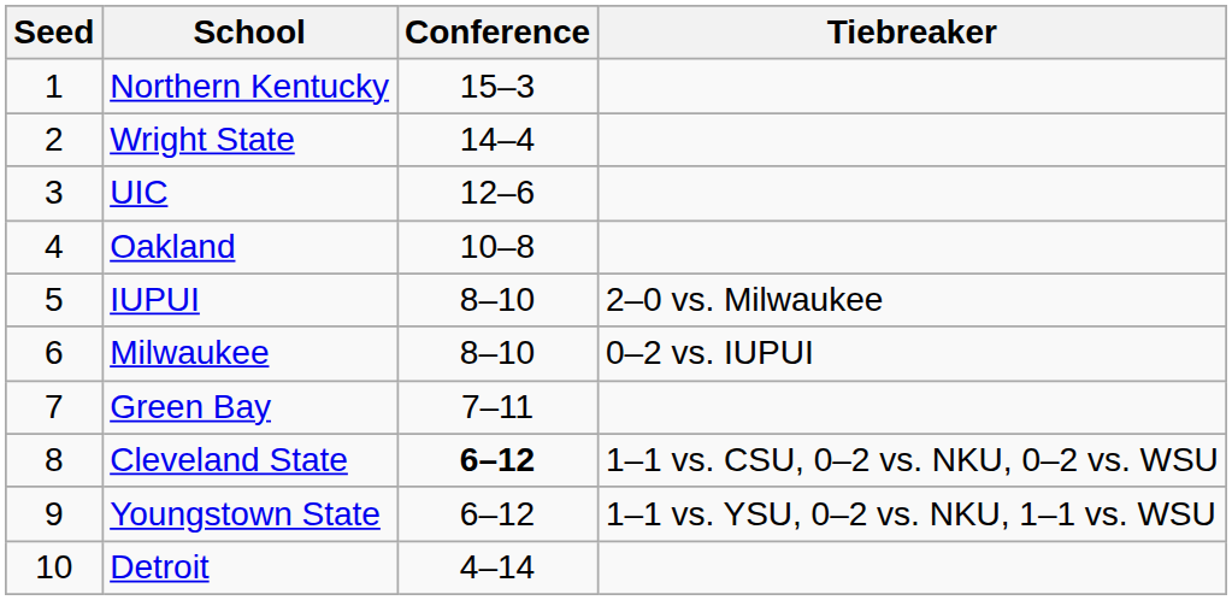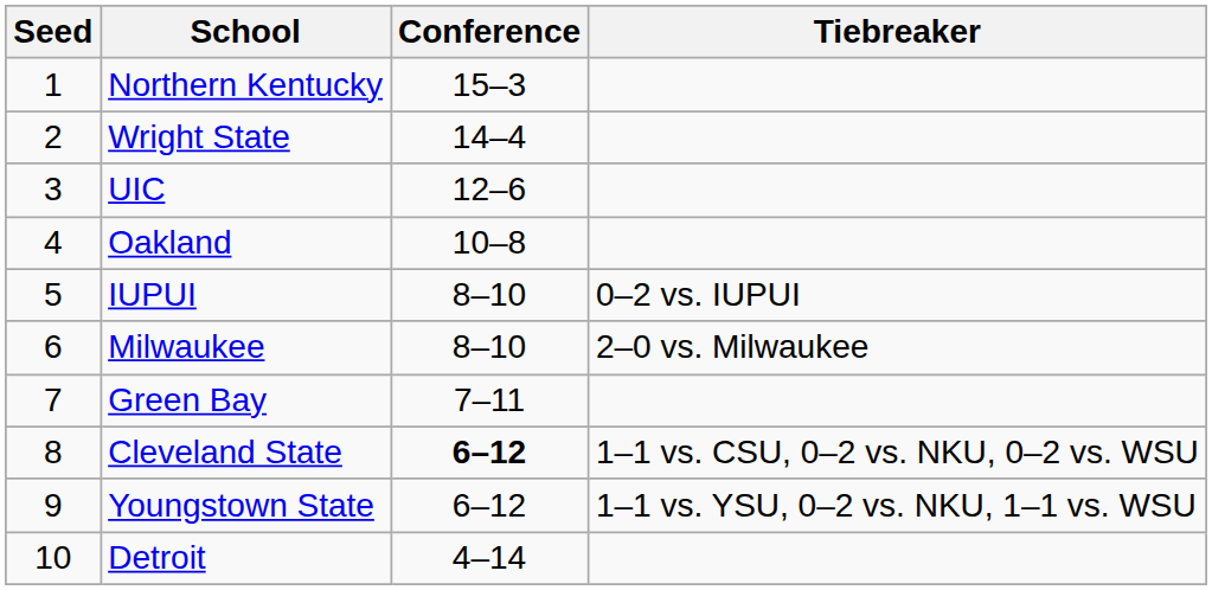 <table class="wikitable" style="white-space:nowrap;">
 <tr>
 <th>Seed</th>
 <th>School</th>
 <th>Conference</th>
 <th>Tiebreaker</th>
 </tr>
 <tr>
 <td align=center>1</td>
 <td><a href='#'>Northern Kentucky</a></td>
 <td align=center>15–3</td>
 <td></td>
 </tr>
 <tr>
 <td align=center>2</td>
 <td><a href='#'>Wright State</a></td>
 <td align=center>14–4</td>
 <td></td>
 </tr>
 <tr>
 <td align=center>3</td>
 <td><a href='#'>UIC</a></td>
 <td align=center>12–6</td>
 <td></td>
 </tr>
 <tr>
 <td align=center>4</td>
 <td><a href='#'>Oakland</a></td>
 <td align=center>10–8</td>
 <td></td>
 </tr>
 <tr>
 <td align=center>5</td>
 <td><a href='#'>IUPUI</a></td>
 <td align=center>8–10</td>
-<td>2–0 vs. Milwaukee</td>
+<td>0–2 vs. IUPUI</td>
 </tr>
 <tr>
 <td align=center>6</td>
 <td><a href='#'>Milwaukee</a></td>
 <td align=center>8–10</td>
-<td>0–2 vs. IUPUI</td>
+<td>2–0 vs. Milwaukee</td>
 </tr>
 <tr>
 <td align=center>7</td>
 <td><a href='#'>Green Bay</a></td>
 <td align=center>7–11</td>
 <td></td>
 </tr>
 <tr>
 <td align=center>8</td>
 <td><a href='#'>Cleveland State</a></td>
 <td align=center><strong>6–12</strong></td>
 <td>1–1 vs. CSU, 0–2 vs. NKU, 0–2 vs. WSU</td>
 </tr>
 <tr>
 <td align=center>9</td>
 <td><a href='#'>Youngstown State</a></td>
 <td align=center>6–12</td>
 <td>1–1 vs. YSU, 0–2 vs. NKU, 1–1 vs. WSU</td>
 </tr>
 <tr>
 <td align=center>10</td>
 <td><a href='#'>Detroit</a></td>
 <td align=center>4–14</td>
 <td></td>
 </tr>
 </table>
